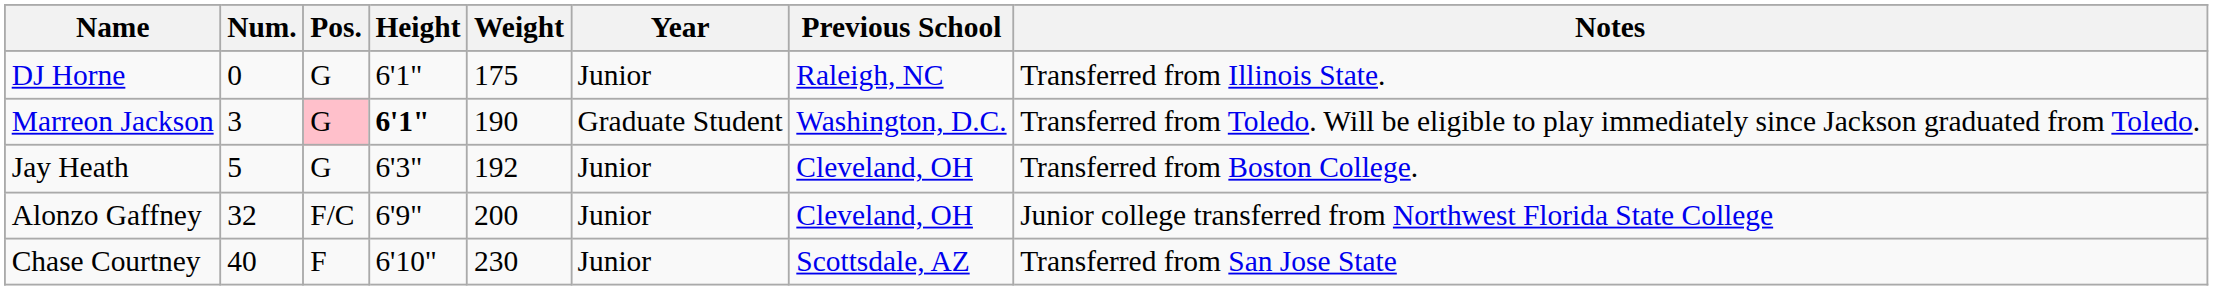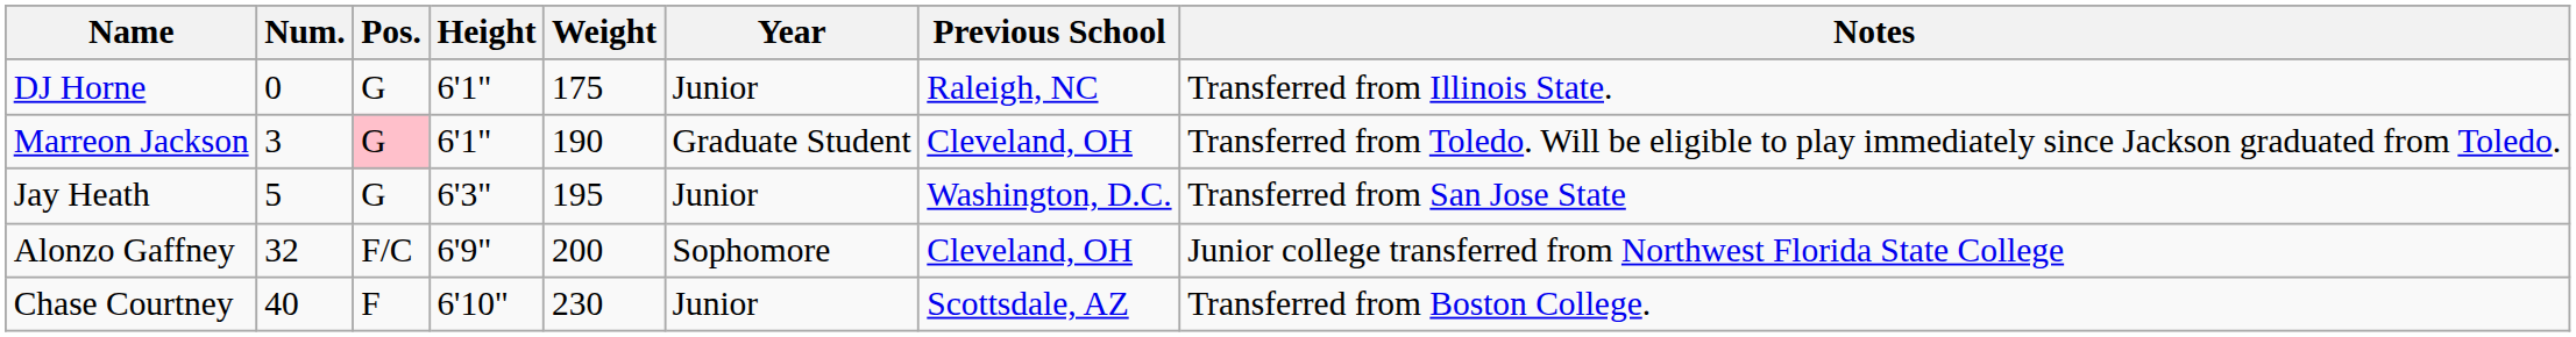 <table class="wikitable sortable" style="font-size:100%;" border="1">
 <tr>
 <th>Name</th>
 <th>Num.</th>
 <th>Pos.</th>
 <th>Height</th>
 <th>Weight</th>
 <th>Year</th>
 <th>Previous School</th>
 <th ! class="unsortable">Notes</th>
 </tr>
 <tr>
 <td><a href='#'>DJ Horne</a></td>
 <td>0</td>
 <td>G</td>
 <td>6'1"</td>
 <td>175</td>
 <td>Junior</td>
 <td><a href='#'>Raleigh, NC</a></td>
 <td>Transferred from <a href='#'>Illinois State</a>.</td>
 </tr>
 <tr>
 <td><a href='#'>Marreon Jackson</a></td>
 <td>3</td>
 <td style="background: pink;">G</td>
-<td><strong>6'1"</strong></td>
+<td>6'1"</td>
 <td>190</td>
 <td>Graduate Student</td>
-<td><a href='#'>Washington, D.C.</a></td>
+<td><a href='#'>Cleveland, OH</a></td>
 <td>Transferred from <a href='#'>Toledo</a>. Will be eligible to play immediately since Jackson graduated from <a href='#'>Toledo</a>.</td>
 </tr>
 <tr>
 <td>Jay Heath</td>
 <td>5</td>
 <td>G</td>
 <td>6'3"</td>
-<td>192</td>
+<td>195</td>
 <td>Junior</td>
-<td><a href='#'>Cleveland, OH</a></td>
-<td>Transferred from <a href='#'>Boston College</a>.</td>
+<td><a href='#'>Washington, D.C.</a></td>
+<td>Transferred from <a href='#'>San Jose State</a></td>
 </tr>
 <tr>
 <td>Alonzo Gaffney</td>
 <td>32</td>
 <td>F/C</td>
 <td>6'9"</td>
 <td>200</td>
-<td>Junior</td>
+<td>Sophomore</td>
 <td><a href='#'>Cleveland, OH</a></td>
 <td>Junior college transferred from <a href='#'>Northwest Florida State College</a></td>
 </tr>
 <tr>
 <td>Chase Courtney</td>
 <td>40</td>
 <td>F</td>
 <td>6'10"</td>
 <td>230</td>
 <td>Junior</td>
 <td><a href='#'>Scottsdale, AZ</a></td>
-<td>Transferred from <a href='#'>San Jose State</a></td>
+<td>Transferred from <a href='#'>Boston College</a>.</td>
 </tr>
 </table>
